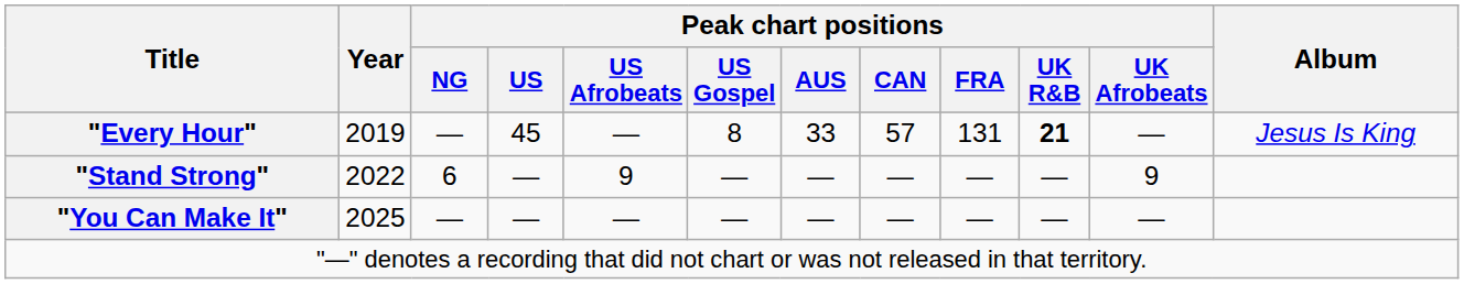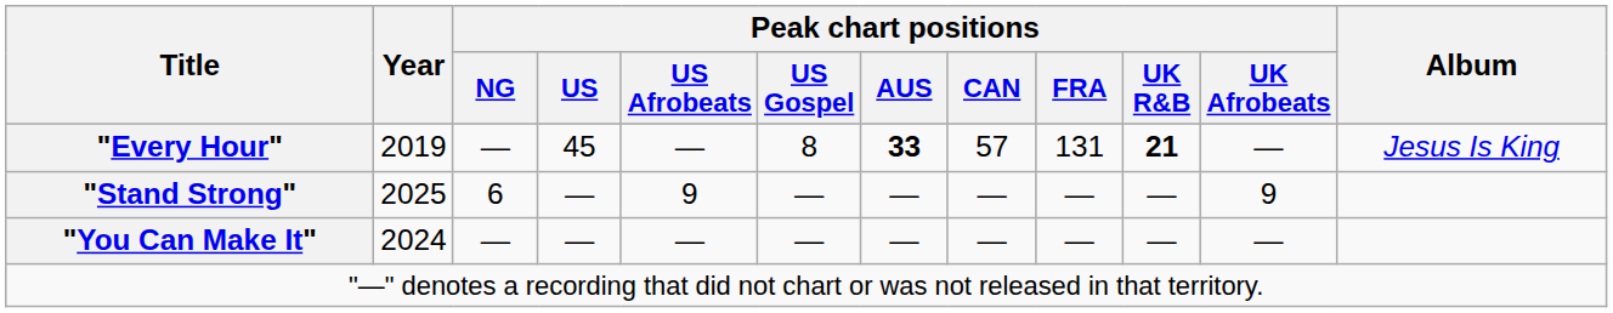 <table class="wikitable plainrowheaders" style="text-align:center;">
 <tr>
 <th scope="col" rowspan="2" style="width:14em;">Title</th>
 <th scope="col" rowspan="2" style="width:1em;">Year</th>
 <th scope="col" colspan="9">Peak chart positions</th>
 <th scope="col" rowspan="2" style="width:10em;">Album</th>
 </tr>
 <tr>
 <th scope="col" style="width:3em;font-size:90%;"><a href='#'>NG</a><br></th>
 <th scope="col" style="width:3em;font-size:90%;"><a href='#'>US</a><br></th>
 <th scope="col" style="width:3em;font-size:90%;"><a href='#'>US<br>Afrobeats</a><br></th>
 <th scope="col" style="width:3em;font-size:90%;"><a href='#'>US<br>Gospel</a><br></th>
 <th scope="col" style="width:3em;font-size:90%;"><a href='#'>AUS</a><br></th>
 <th scope="col" style="width:3em;font-size:90%;"><a href='#'>CAN</a><br></th>
 <th scope="col" style="width:3em;font-size:90%;"><a href='#'>FRA</a><br></th>
 <th scope="col" style="width:2.5em;font-size:90%;"><a href='#'>UK<br>R&B</a><br></th>
 <th scope="col" style="width:2.5em;font-size:90%;"><a href='#'>UK<br>Afrobeats</a><br></th>
 </tr>
 <tr>
 <th scope="row">"<a href='#'>Every Hour</a>"<br></th>
 <td>2019</td>
 <td>—</td>
 <td>45</td>
 <td>—</td>
 <td>8</td>
-<td>33</td>
+<td><strong>33</strong></td>
 <td>57</td>
 <td>131</td>
 <td><strong>21</strong></td>
 <td>—</td>
 <td><em><a href='#'>Jesus Is King</a></em></td>
 </tr>
 <tr>
 <th scope="row">"<a href='#'>Stand Strong</a>"<br></th>
-<td>2022</td>
+<td>2025</td>
 <td>6</td>
 <td>—</td>
 <td>9</td>
 <td>—</td>
 <td>—</td>
 <td>—</td>
 <td>—</td>
 <td>—</td>
 <td>9</td>
 <td></td>
 </tr>
 <tr>
 <th scope="row">"<a href='#'>You Can Make It</a>"<br></th>
-<td>2025</td>
+<td>2024</td>
 <td>—</td>
 <td>—</td>
 <td>—</td>
 <td>—</td>
 <td>—</td>
 <td>—</td>
 <td>—</td>
 <td>—</td>
 <td>—</td>
 <td><em></em></td>
 </tr>
 <tr>
 <td colspan="13" style="font-size:90%">"—" denotes a recording that did not chart or was not released in that territory.</td>
 </tr>
 </table>
